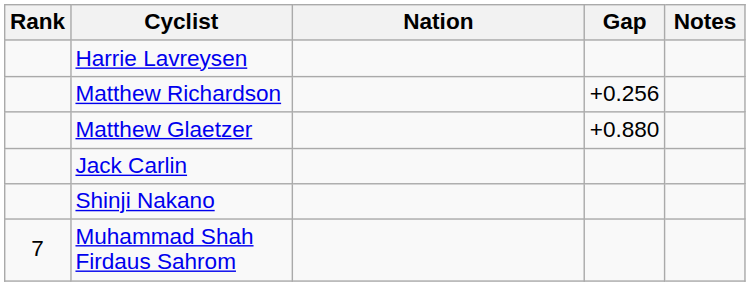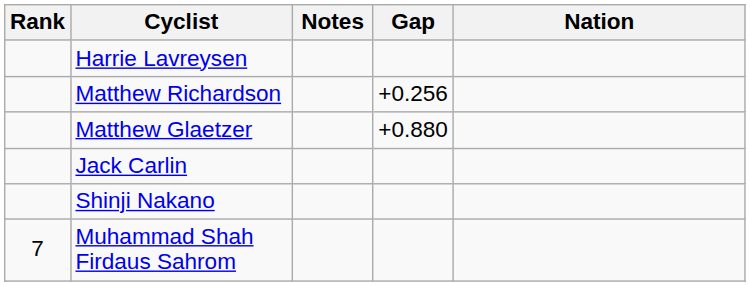 <table class="wikitable" style="text-align:center">
 <tr>
 <th width=30>Rank</th>
 <th width=150>Cyclist</th>
+<th width=50>Notes</th>
+<th width=30>Gap</th>
 <th width=200>Nation</th>
-<th width=30>Gap</th>
-<th width=50>Notes</th>
 </tr>
 <tr>
 <td></td>
 <td align=left><a href='#'>Harrie Lavreysen</a></td>
-<td align=left></td>
 <td></td>
 <td></td>
+<td align=left></td>
 </tr>
 <tr>
 <td></td>
 <td align=left><a href='#'>Matthew Richardson</a></td>
+<td></td>
+<td>+0.256</td>
 <td align=left></td>
-<td>+0.256</td>
-<td></td>
 </tr>
 <tr>
 <td></td>
 <td align=left><a href='#'>Matthew Glaetzer</a></td>
+<td></td>
+<td>+0.880</td>
 <td align=left></td>
-<td>+0.880</td>
-<td></td>
 </tr>
 <tr>
 <td></td>
 <td align=left><a href='#'>Jack Carlin</a></td>
-<td align=left></td>
 <td></td>
 <td></td>
+<td align=left></td>
 </tr>
 <tr>
 <td></td>
 <td align=left><a href='#'>Shinji Nakano</a></td>
-<td align=left></td>
 <td></td>
 <td></td>
+<td align=left></td>
 </tr>
 <tr>
 <td>7</td>
 <td align=left><a href='#'>Muhammad Shah Firdaus Sahrom</a></td>
-<td align=left></td>
 <td></td>
 <td></td>
+<td align=left></td>
 </tr>
 </table>
